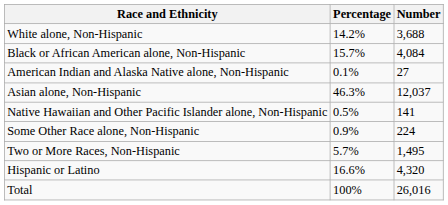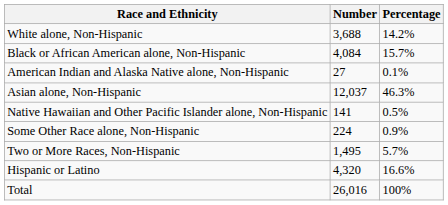 <table class="wikitable">
 <tr>
 <th>Race and Ethnicity</th>
+<th>Number</th>
 <th>Percentage</th>
-<th>Number</th>
 </tr>
 <tr>
 <td>White alone, Non-Hispanic</td>
+<td>3,688</td>
 <td>14.2%</td>
-<td>3,688</td>
 </tr>
 <tr>
 <td>Black or African American alone, Non-Hispanic</td>
+<td>4,084</td>
 <td>15.7%</td>
-<td>4,084</td>
 </tr>
 <tr>
 <td>American Indian and Alaska Native alone, Non-Hispanic</td>
+<td>27</td>
 <td>0.1%</td>
-<td>27</td>
 </tr>
 <tr>
 <td>Asian alone, Non-Hispanic</td>
+<td>12,037</td>
 <td>46.3%</td>
-<td>12,037</td>
 </tr>
 <tr>
 <td>Native Hawaiian and Other Pacific Islander alone, Non-Hispanic</td>
+<td>141</td>
 <td>0.5%</td>
-<td>141</td>
 </tr>
 <tr>
 <td>Some Other Race alone, Non-Hispanic</td>
+<td>224</td>
 <td>0.9%</td>
-<td>224</td>
 </tr>
 <tr>
 <td>Two or More Races, Non-Hispanic</td>
+<td>1,495</td>
 <td>5.7%</td>
-<td>1,495</td>
 </tr>
 <tr>
 <td>Hispanic or Latino</td>
+<td>4,320</td>
 <td>16.6%</td>
-<td>4,320</td>
 </tr>
 <tr>
 <td>Total</td>
+<td>26,016</td>
 <td>100%</td>
-<td>26,016</td>
 </tr>
 </table>
